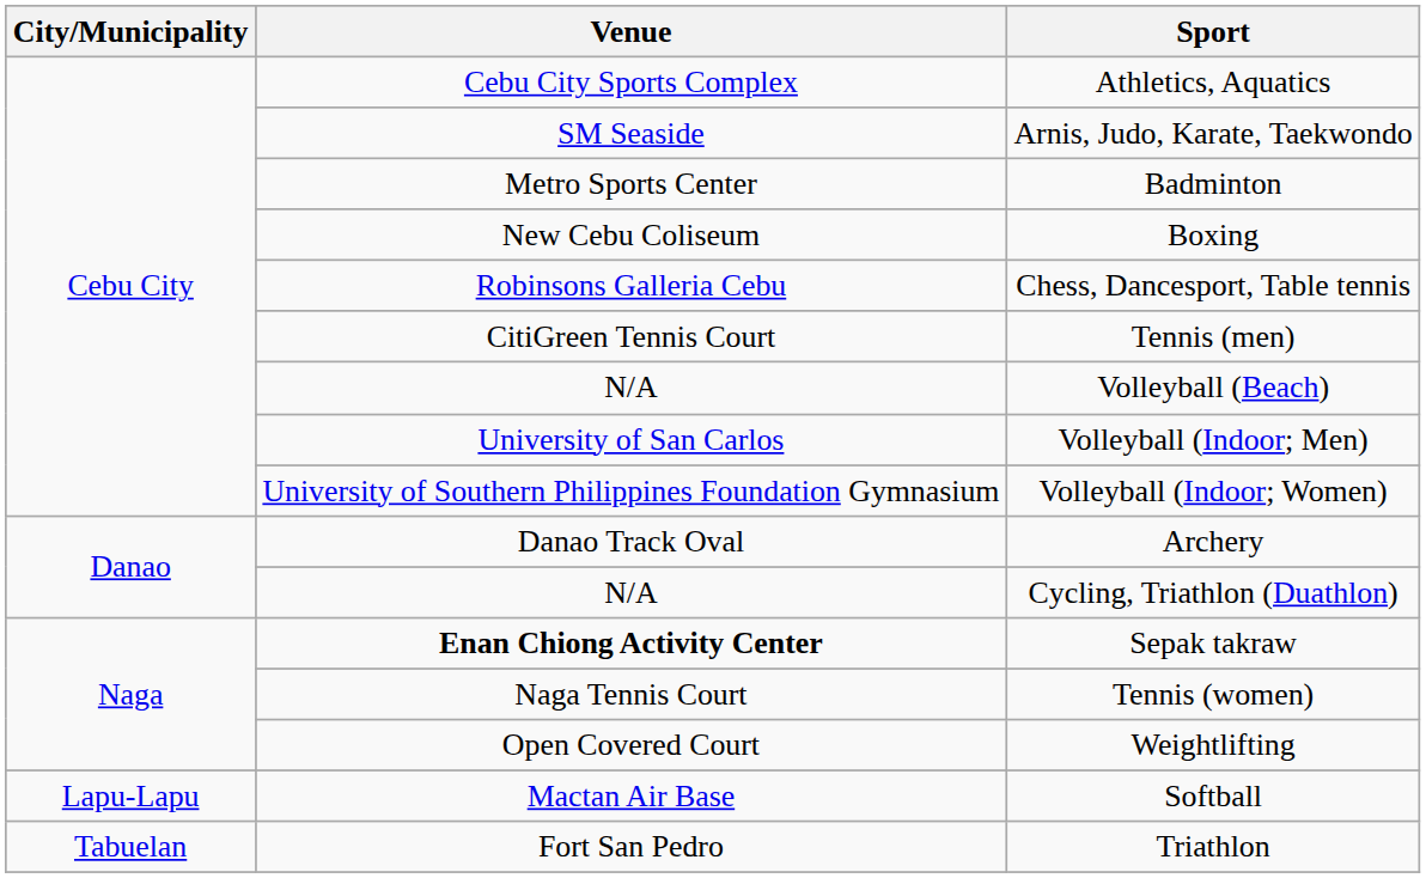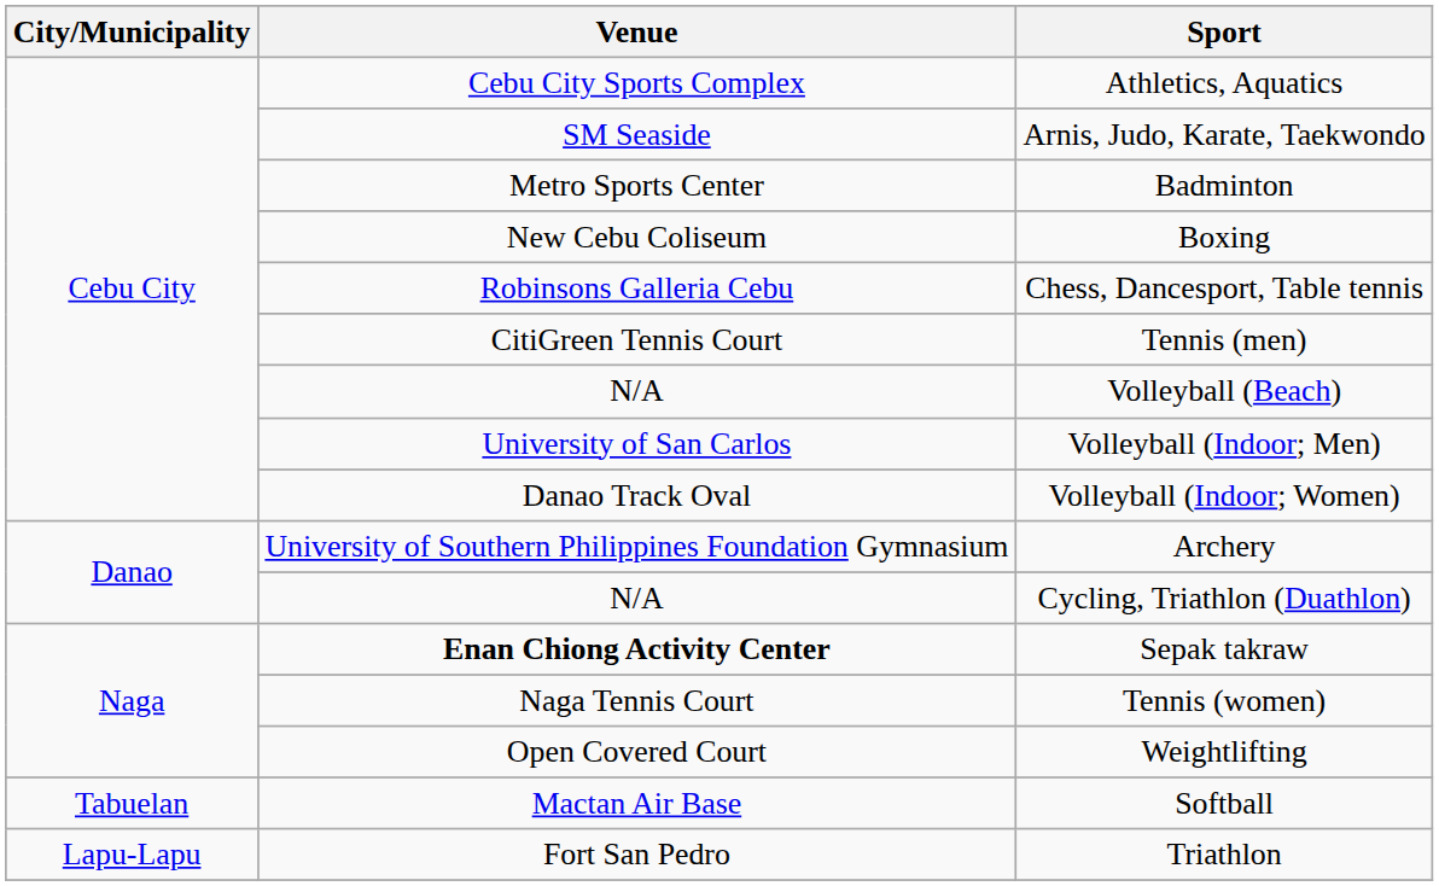 <table class="wikitable" style="text-align: center; font-size:95%;">
 <tr>
 <th>City/Municipality</th>
 <th>Venue</th>
 <th>Sport</th>
 </tr>
 <tr>
 <td rowspan=9><a href='#'>Cebu City</a></td>
 <td><a href='#'>Cebu City Sports Complex</a></td>
 <td>Athletics, Aquatics</td>
 </tr>
 <tr>
 <td><a href='#'>SM Seaside</a></td>
 <td>Arnis, Judo, Karate, Taekwondo</td>
 </tr>
 <tr>
 <td>Metro Sports Center</td>
 <td>Badminton</td>
 </tr>
 <tr>
 <td>New Cebu Coliseum</td>
 <td>Boxing</td>
 </tr>
 <tr>
 <td><a href='#'>Robinsons Galleria Cebu</a></td>
 <td>Chess, Dancesport, Table tennis</td>
 </tr>
 <tr>
 <td>CitiGreen Tennis Court</td>
 <td>Tennis (men)</td>
 </tr>
 <tr>
 <td>N/A</td>
 <td>Volleyball (<a href='#'>Beach</a>)</td>
 </tr>
 <tr>
 <td><a href='#'>University of San Carlos</a></td>
 <td>Volleyball (<a href='#'>Indoor</a>; Men)</td>
 </tr>
 <tr>
-<td><a href='#'>University of Southern Philippines Foundation</a> Gymnasium</td>
+<td>Danao Track Oval</td>
 <td>Volleyball (<a href='#'>Indoor</a>; Women)</td>
 </tr>
 <tr>
 <td rowspan=2><a href='#'>Danao</a></td>
-<td>Danao Track Oval</td>
+<td><a href='#'>University of Southern Philippines Foundation</a> Gymnasium</td>
 <td>Archery</td>
 </tr>
 <tr>
 <td>N/A</td>
 <td>Cycling, Triathlon (<a href='#'>Duathlon</a>)</td>
 </tr>
 <tr>
 <td rowspan=3><a href='#'>Naga</a></td>
 <td><strong>Enan Chiong Activity Center</strong></td>
 <td>Sepak takraw</td>
 </tr>
 <tr>
 <td>Naga Tennis Court</td>
 <td>Tennis (women)</td>
 </tr>
 <tr>
 <td>Open Covered Court</td>
 <td>Weightlifting</td>
 </tr>
 <tr>
-<td rowspan=1><a href='#'>Lapu-Lapu</a></td>
+<td><a href='#'>Tabuelan</a></td>
 <td><a href='#'>Mactan Air Base</a></td>
 <td>Softball</td>
 </tr>
 <tr>
-<td><a href='#'>Tabuelan</a></td>
+<td rowspan=1><a href='#'>Lapu-Lapu</a></td>
 <td>Fort San Pedro</td>
 <td>Triathlon</td>
 </tr>
 </table>
